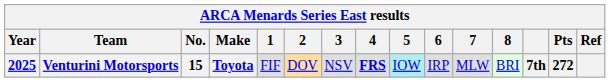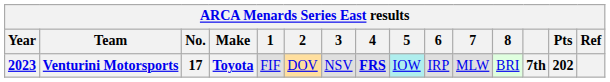 <table class="wikitable" style="text-align:center; font-size:75%">
 <tr>
 <th colspan=15><a href='#'>ARCA Menards Series East</a> results</th>
 </tr>
 <tr>
 <th>Year</th>
 <th>Team</th>
 <th>No.</th>
 <th>Make</th>
 <th>1</th>
 <th>2</th>
 <th>3</th>
 <th>4</th>
 <th>5</th>
 <th>6</th>
 <th>7</th>
 <th>8</th>
 <th></th>
 <th>Pts</th>
 <th>Ref</th>
 </tr>
 <tr>
-<th><a href='#'>2025</a></th>
+<th><a href='#'>2023</a></th>
 <th><a href='#'>Venturini Motorsports</a></th>
-<th>15</th>
+<th>17</th>
 <th><a href='#'>Toyota</a></th>
 <td style="background:#DFDFDF;"><a href='#'>FIF</a><br></td>
 <td style="background:#FFDF9F;"><a href='#'>DOV</a><br></td>
 <td style="background:#DFDFDF;"><a href='#'>NSV</a><br></td>
 <td style="background:#DFDFDF;"><strong><a href='#'>FRS</a></strong><br></td>
 <td style="background: paleturquoise;"><a href='#'>IOW</a></td>
 <td style="background:#DFDFDF;"><a href='#'>IRP</a><br></td>
 <td style="background:#DFDFDF;"><a href='#'>MLW</a><br></td>
 <td style="background:#DFFFDF;"><a href='#'>BRI</a><br></td>
 <th>7th</th>
-<th>272</th>
+<th>202</th>
 <th></th>
 </tr>
 </table>
